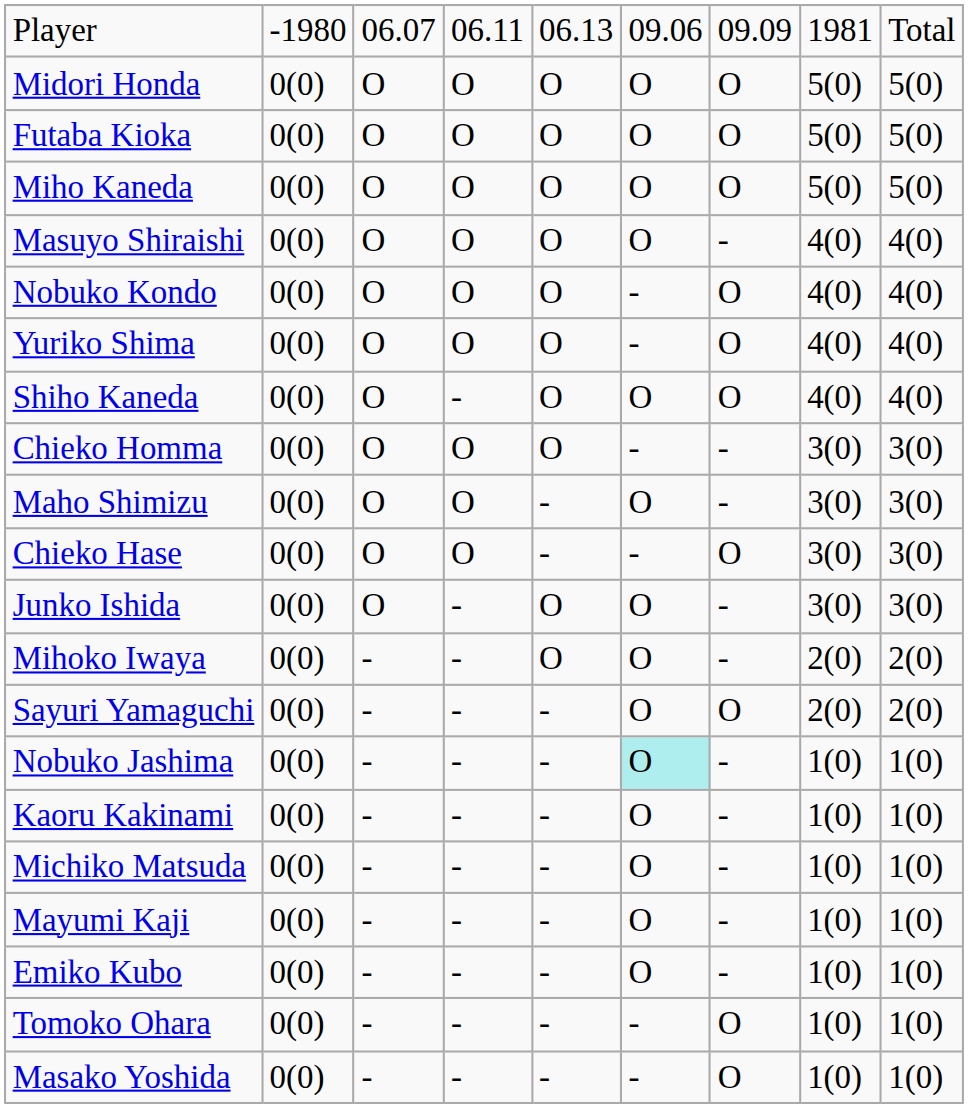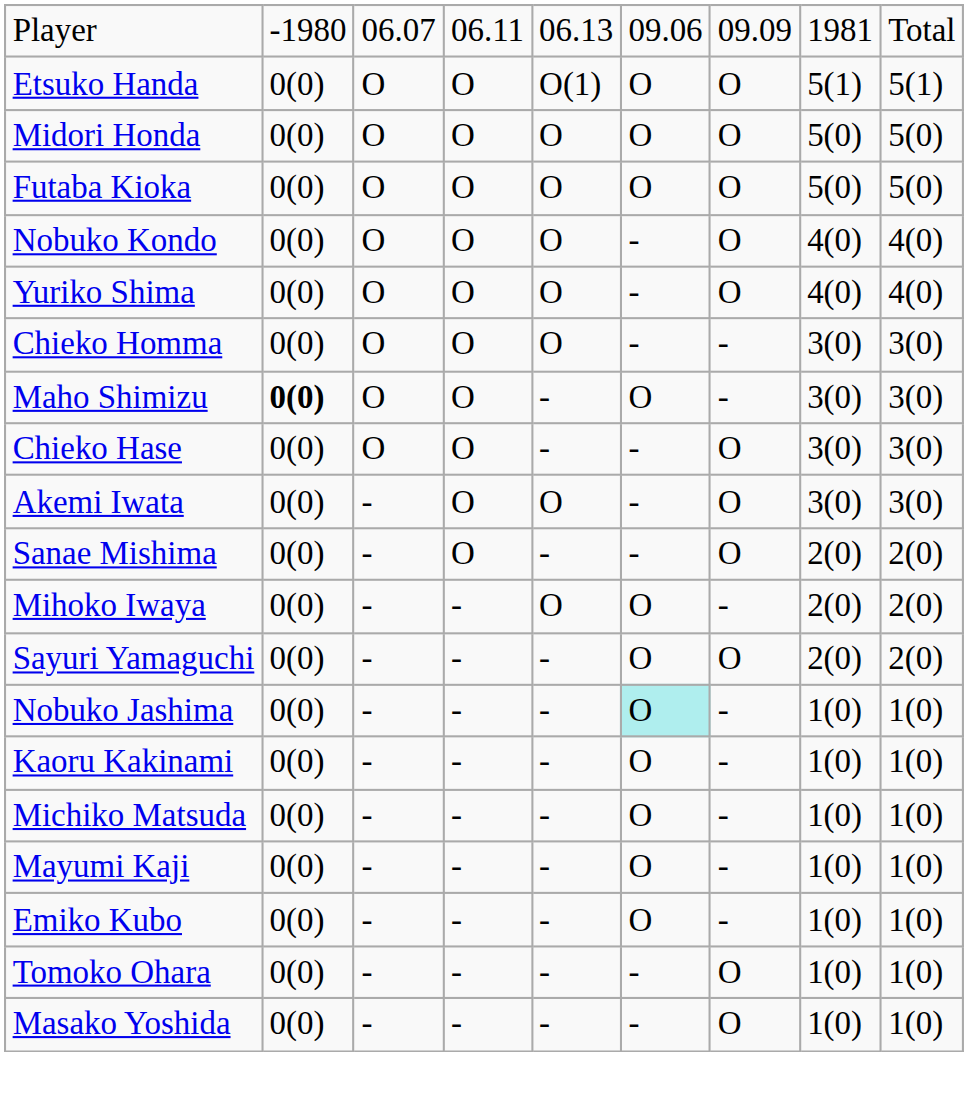 <table class="wikitable" style="text-align:left;">
 <tr>
 <td>Player</td>
 <td>-1980</td>
 <td>06.07</td>
 <td>06.11</td>
 <td>06.13</td>
 <td>09.06</td>
 <td>09.09</td>
 <td>1981</td>
 <td>Total</td>
+</tr>
+<tr>
+<td><a href='#'>Etsuko Handa</a></td>
+<td>0(0)</td>
+<td>O</td>
+<td>O</td>
+<td>O(1)</td>
+<td>O</td>
+<td>O</td>
+<td>5(1)</td>
+<td>5(1)</td>
 </tr>
 <tr>
 <td><a href='#'>Midori Honda</a></td>
 <td>0(0)</td>
 <td>O</td>
 <td>O</td>
 <td>O</td>
 <td>O</td>
 <td>O</td>
 <td>5(0)</td>
 <td>5(0)</td>
 </tr>
 <tr>
 <td><a href='#'>Futaba Kioka</a></td>
 <td>0(0)</td>
 <td>O</td>
 <td>O</td>
 <td>O</td>
 <td>O</td>
 <td>O</td>
 <td>5(0)</td>
 <td>5(0)</td>
 </tr>
 <tr>
-<td><a href='#'>Miho Kaneda</a></td>
-<td>0(0)</td>
-<td>O</td>
-<td>O</td>
-<td>O</td>
-<td>O</td>
-<td>O</td>
-<td>5(0)</td>
-<td>5(0)</td>
-</tr>
-<tr>
-<td><a href='#'>Masuyo Shiraishi</a></td>
-<td>0(0)</td>
-<td>O</td>
-<td>O</td>
-<td>O</td>
-<td>O</td>
-<td>-</td>
-<td>4(0)</td>
-<td>4(0)</td>
-</tr>
-<tr>
 <td><a href='#'>Nobuko Kondo</a></td>
 <td>0(0)</td>
 <td>O</td>
 <td>O</td>
 <td>O</td>
 <td>-</td>
 <td>O</td>
 <td>4(0)</td>
 <td>4(0)</td>
 </tr>
 <tr>
 <td><a href='#'>Yuriko Shima</a></td>
 <td>0(0)</td>
 <td>O</td>
 <td>O</td>
 <td>O</td>
 <td>-</td>
 <td>O</td>
 <td>4(0)</td>
 <td>4(0)</td>
 </tr>
 <tr>
-<td><a href='#'>Shiho Kaneda</a></td>
-<td>0(0)</td>
-<td>O</td>
-<td>-</td>
-<td>O</td>
-<td>O</td>
-<td>O</td>
-<td>4(0)</td>
-<td>4(0)</td>
-</tr>
-<tr>
 <td><a href='#'>Chieko Homma</a></td>
 <td>0(0)</td>
 <td>O</td>
 <td>O</td>
 <td>O</td>
 <td>-</td>
 <td>-</td>
 <td>3(0)</td>
 <td>3(0)</td>
 </tr>
 <tr>
 <td><a href='#'>Maho Shimizu</a></td>
-<td>0(0)</td>
+<td><strong>0(0)</strong></td>
 <td>O</td>
 <td>O</td>
 <td>-</td>
 <td>O</td>
 <td>-</td>
 <td>3(0)</td>
 <td>3(0)</td>
 </tr>
 <tr>
 <td><a href='#'>Chieko Hase</a></td>
 <td>0(0)</td>
 <td>O</td>
 <td>O</td>
 <td>-</td>
 <td>-</td>
 <td>O</td>
 <td>3(0)</td>
 <td>3(0)</td>
 </tr>
 <tr>
-<td><a href='#'>Junko Ishida</a></td>
+<td><a href='#'>Akemi Iwata</a></td>
 <td>0(0)</td>
-<td>O</td>
 <td>-</td>
 <td>O</td>
 <td>O</td>
 <td>-</td>
+<td>O</td>
 <td>3(0)</td>
 <td>3(0)</td>
+</tr>
+<tr>
+<td><a href='#'>Sanae Mishima</a></td>
+<td>0(0)</td>
+<td>-</td>
+<td>O</td>
+<td>-</td>
+<td>-</td>
+<td>O</td>
+<td>2(0)</td>
+<td>2(0)</td>
 </tr>
 <tr>
 <td><a href='#'>Mihoko Iwaya</a></td>
 <td>0(0)</td>
 <td>-</td>
 <td>-</td>
 <td>O</td>
 <td>O</td>
 <td>-</td>
 <td>2(0)</td>
 <td>2(0)</td>
 </tr>
 <tr>
 <td><a href='#'>Sayuri Yamaguchi</a></td>
 <td>0(0)</td>
 <td>-</td>
 <td>-</td>
 <td>-</td>
 <td>O</td>
 <td>O</td>
 <td>2(0)</td>
 <td>2(0)</td>
 </tr>
 <tr>
 <td><a href='#'>Nobuko Jashima</a></td>
 <td>0(0)</td>
 <td>-</td>
 <td>-</td>
 <td>-</td>
 <td style="background: paleturquoise;">O</td>
 <td>-</td>
 <td>1(0)</td>
 <td>1(0)</td>
 </tr>
 <tr>
 <td><a href='#'>Kaoru Kakinami</a></td>
 <td>0(0)</td>
 <td>-</td>
 <td>-</td>
 <td>-</td>
 <td>O</td>
 <td>-</td>
 <td>1(0)</td>
 <td>1(0)</td>
 </tr>
 <tr>
 <td><a href='#'>Michiko Matsuda</a></td>
 <td>0(0)</td>
 <td>-</td>
 <td>-</td>
 <td>-</td>
 <td>O</td>
 <td>-</td>
 <td>1(0)</td>
 <td>1(0)</td>
 </tr>
 <tr>
 <td><a href='#'>Mayumi Kaji</a></td>
 <td>0(0)</td>
 <td>-</td>
 <td>-</td>
 <td>-</td>
 <td>O</td>
 <td>-</td>
 <td>1(0)</td>
 <td>1(0)</td>
 </tr>
 <tr>
 <td><a href='#'>Emiko Kubo</a></td>
 <td>0(0)</td>
 <td>-</td>
 <td>-</td>
 <td>-</td>
 <td>O</td>
 <td>-</td>
 <td>1(0)</td>
 <td>1(0)</td>
 </tr>
 <tr>
 <td><a href='#'>Tomoko Ohara</a></td>
 <td>0(0)</td>
 <td>-</td>
 <td>-</td>
 <td>-</td>
 <td>-</td>
 <td>O</td>
 <td>1(0)</td>
 <td>1(0)</td>
 </tr>
 <tr>
 <td><a href='#'>Masako Yoshida</a></td>
 <td>0(0)</td>
 <td>-</td>
 <td>-</td>
 <td>-</td>
 <td>-</td>
 <td>O</td>
 <td>1(0)</td>
 <td>1(0)</td>
 </tr>
 </table>
